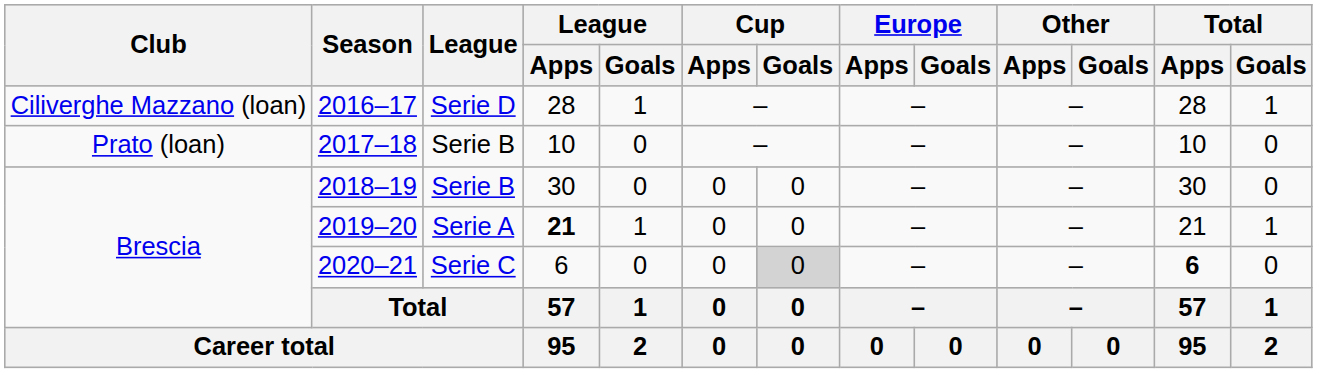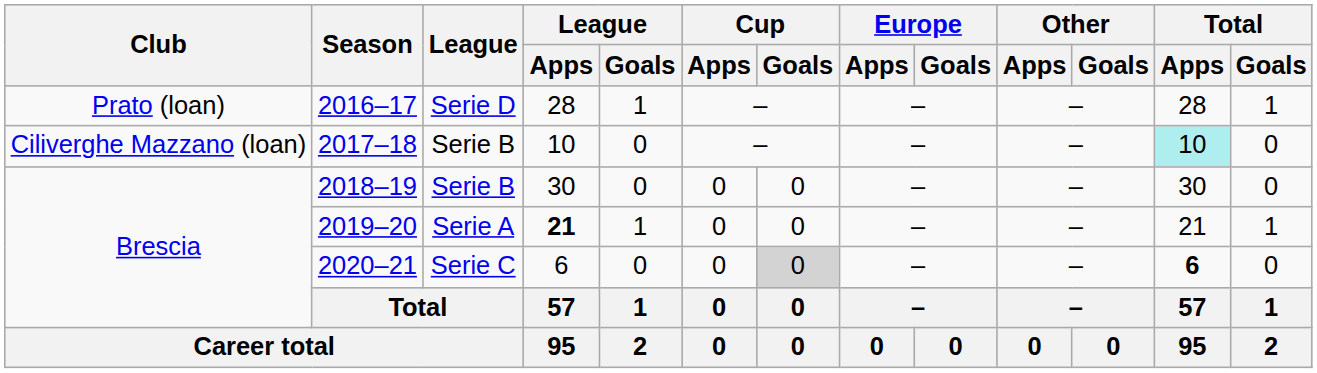 <table class="wikitable" style="text-align: center;">
 <tr>
 <th rowspan="2">Club</th>
 <th rowspan="2">Season</th>
 <th rowspan="2">League</th>
 <th colspan="2">League</th>
 <th colspan="2">Cup</th>
 <th colspan="2"><a href='#'>Europe</a></th>
 <th colspan="2">Other</th>
 <th colspan="2">Total</th>
 </tr>
 <tr>
 <th>Apps</th>
 <th>Goals</th>
 <th>Apps</th>
 <th>Goals</th>
 <th>Apps</th>
 <th>Goals</th>
 <th>Apps</th>
 <th>Goals</th>
 <th>Apps</th>
 <th>Goals</th>
 </tr>
 <tr>
-<td><a href='#'>Ciliverghe Mazzano</a> (loan)</td>
+<td><a href='#'>Prato</a> (loan)</td>
 <td><a href='#'>2016–17</a></td>
 <td><a href='#'>Serie D</a></td>
 <td>28</td>
 <td>1</td>
 <td colspan="2">–</td>
 <td colspan="2">–</td>
 <td colspan="2">–</td>
 <td>28</td>
 <td>1</td>
 </tr>
 <tr>
-<td><a href='#'>Prato</a> (loan)</td>
+<td><a href='#'>Ciliverghe Mazzano</a> (loan)</td>
 <td><a href='#'>2017–18</a></td>
 <td>Serie B</td>
 <td>10</td>
 <td>0</td>
 <td colspan="2">–</td>
 <td colspan="2">–</td>
 <td colspan="2">–</td>
-<td>10</td>
+<td style="background: paleturquoise;">10</td>
 <td>0</td>
 </tr>
 <tr>
 <td rowspan="4"><a href='#'>Brescia</a></td>
 <td><a href='#'>2018–19</a></td>
 <td><a href='#'>Serie B</a></td>
 <td>30</td>
 <td>0</td>
 <td>0</td>
 <td>0</td>
 <td colspan="2">–</td>
 <td colspan="2">–</td>
 <td>30</td>
 <td>0</td>
 </tr>
 <tr>
 <td><a href='#'>2019–20</a></td>
 <td><a href='#'>Serie A</a></td>
 <td><strong>21</strong></td>
 <td>1</td>
 <td>0</td>
 <td>0</td>
 <td colspan="2">–</td>
 <td colspan="2">–</td>
 <td>21</td>
 <td>1</td>
 </tr>
 <tr>
 <td><a href='#'>2020–21</a></td>
 <td><a href='#'>Serie C</a></td>
 <td>6</td>
 <td>0</td>
 <td>0</td>
 <td style="background: lightgrey;">0</td>
 <td colspan="2">–</td>
 <td colspan="2">–</td>
 <td><strong>6</strong></td>
 <td>0</td>
 </tr>
 <tr>
 <th colspan="2">Total</th>
 <th>57</th>
 <th>1</th>
 <th>0</th>
 <th>0</th>
 <th colspan="2">–</th>
 <th colspan="2">–</th>
 <th>57</th>
 <th>1</th>
 </tr>
 <tr>
 <th colspan="3">Career total</th>
 <th>95</th>
 <th>2</th>
 <th>0</th>
 <th>0</th>
 <th>0</th>
 <th>0</th>
 <th>0</th>
 <th>0</th>
 <th>95</th>
 <th>2</th>
 </tr>
 </table>
